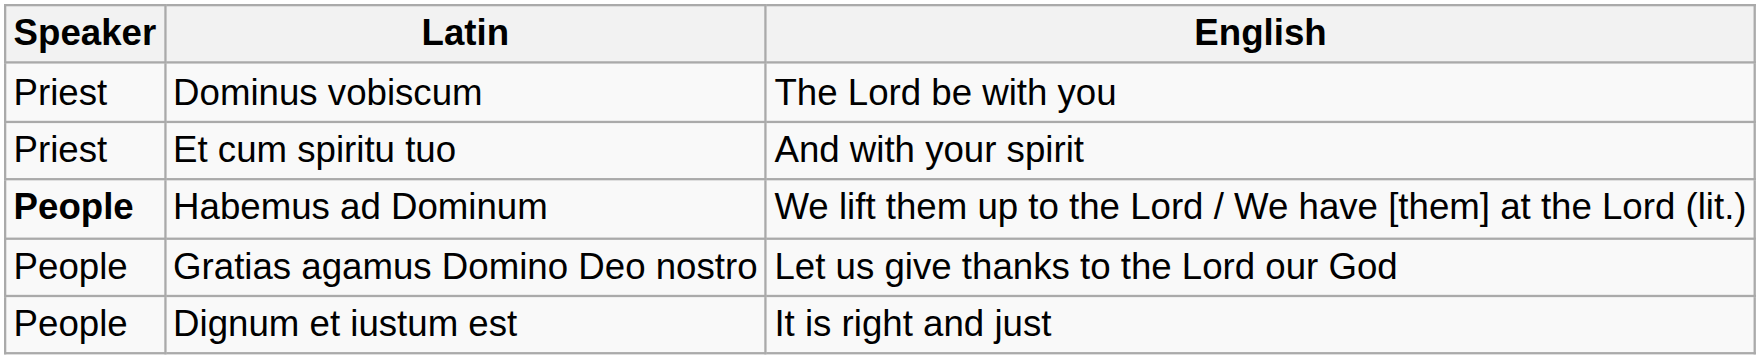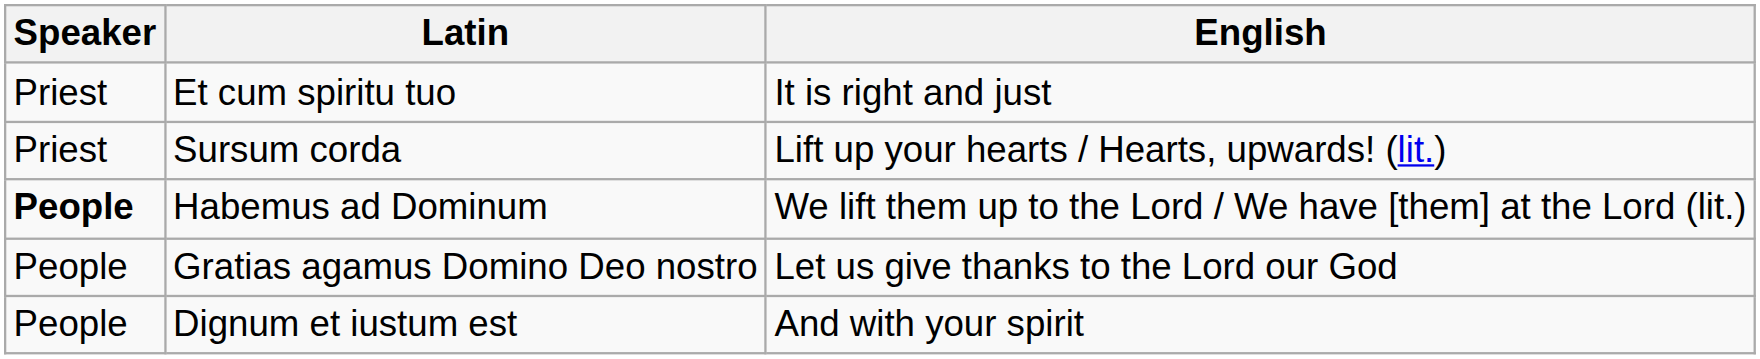 <table class="wikitable">
 <tr>
 <th>Speaker</th>
 <th>Latin</th>
 <th>English</th>
 </tr>
 <tr>
 <td>Priest</td>
-<td>Dominus vobiscum</td>
-<td>The Lord be with you</td>
+<td>Et cum spiritu tuo</td>
+<td>It is right and just</td>
 </tr>
 <tr>
 <td>Priest</td>
-<td>Et cum spiritu tuo</td>
-<td>And with your spirit</td>
+<td>Sursum corda</td>
+<td>Lift up your hearts / Hearts, upwards! (<a href='#'>lit.</a>)</td>
 </tr>
 <tr>
 <td><strong>People</strong></td>
 <td>Habemus ad Dominum</td>
 <td>We lift them up to the Lord / We have [them] at the Lord (lit.)</td>
 </tr>
 <tr>
 <td>People</td>
 <td>Gratias agamus Domino Deo nostro</td>
 <td>Let us give thanks to the Lord our God</td>
 </tr>
 <tr>
 <td>People</td>
 <td>Dignum et iustum est</td>
-<td>It is right and just</td>
+<td>And with your spirit</td>
 </tr>
 </table>
